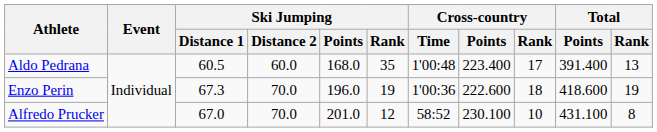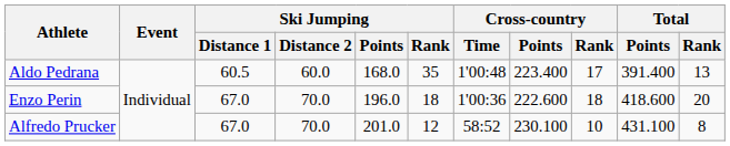 <table class="wikitable" style="font-size:90%">
 <tr>
 <th rowspan="2">Athlete</th>
 <th rowspan="2">Event</th>
 <th colspan="4">Ski Jumping</th>
 <th colspan="3">Cross-country</th>
 <th colspan="2">Total</th>
 </tr>
 <tr>
 <th>Distance 1</th>
 <th>Distance 2</th>
 <th>Points</th>
 <th>Rank</th>
 <th>Time</th>
 <th>Points</th>
 <th>Rank</th>
 <th>Points</th>
 <th>Rank</th>
 </tr>
 <tr>
 <td><a href='#'>Aldo Pedrana</a></td>
 <td rowspan="3">Individual</td>
 <td align="center">60.5</td>
 <td align="center">60.0</td>
 <td align="center">168.0</td>
 <td align="center">35</td>
 <td align="center">1'00:48</td>
 <td align="center">223.400</td>
 <td align="center">17</td>
 <td align="center">391.400</td>
 <td align="center">13</td>
 </tr>
 <tr>
 <td><a href='#'>Enzo Perin</a></td>
-<td align="center">67.3</td>
+<td align="center">67.0</td>
 <td align="center">70.0</td>
 <td align="center">196.0</td>
-<td align="center">19</td>
+<td align="center">18</td>
 <td align="center">1'00:36</td>
 <td align="center">222.600</td>
 <td align="center">18</td>
 <td align="center">418.600</td>
-<td align="center">19</td>
+<td align="center">20</td>
 </tr>
 <tr>
 <td><a href='#'>Alfredo Prucker</a></td>
 <td align="center">67.0</td>
 <td align="center">70.0</td>
 <td align="center">201.0</td>
 <td align="center">12</td>
 <td align="center">58:52</td>
 <td align="center">230.100</td>
 <td align="center">10</td>
 <td align="center">431.100</td>
 <td align="center">8</td>
 </tr>
 </table>
